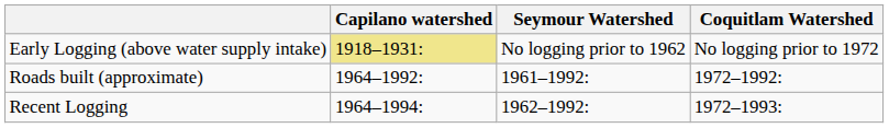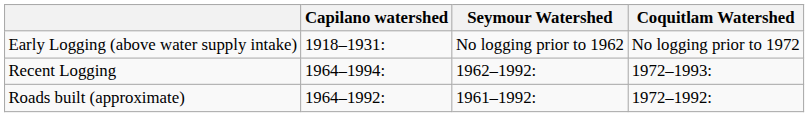 <table class="wikitable">
 <tr>
 <th></th>
 <th>Capilano watershed</th>
 <th>Seymour Watershed</th>
 <th>Coquitlam Watershed</th>
 </tr>
 <tr>
 <td>Early Logging (above water supply intake)</td>
-<td style="background: khaki;">1918–1931: </td>
+<td>1918–1931: </td>
 <td>No logging prior to 1962</td>
 <td>No logging prior to 1972</td>
+</tr>
+<tr>
+<td>Recent Logging</td>
+<td>1964–1994: </td>
+<td>1962–1992: </td>
+<td>1972–1993: </td>
 </tr>
 <tr>
 <td>Roads built (approximate)</td>
 <td>1964–1992: </td>
 <td>1961–1992: </td>
 <td>1972–1992: </td>
 </tr>
-<tr>
-<td>Recent Logging</td>
-<td>1964–1994: </td>
-<td>1962–1992: </td>
-<td>1972–1993: </td>
-</tr>
 </table>
